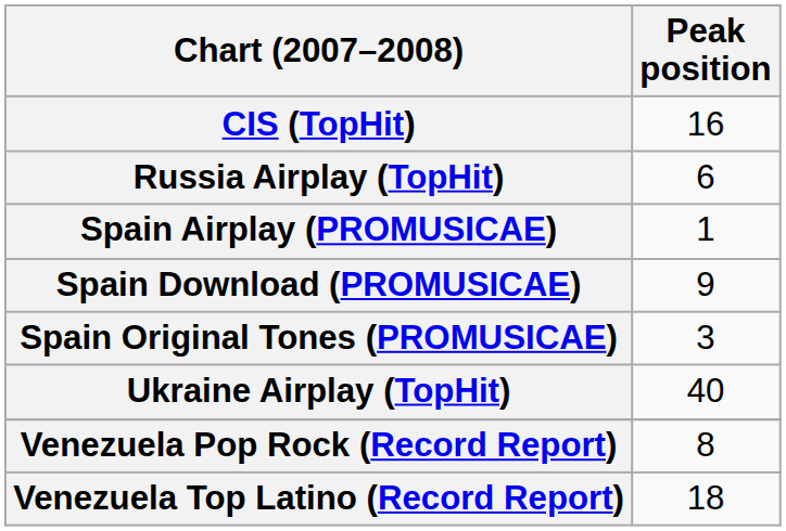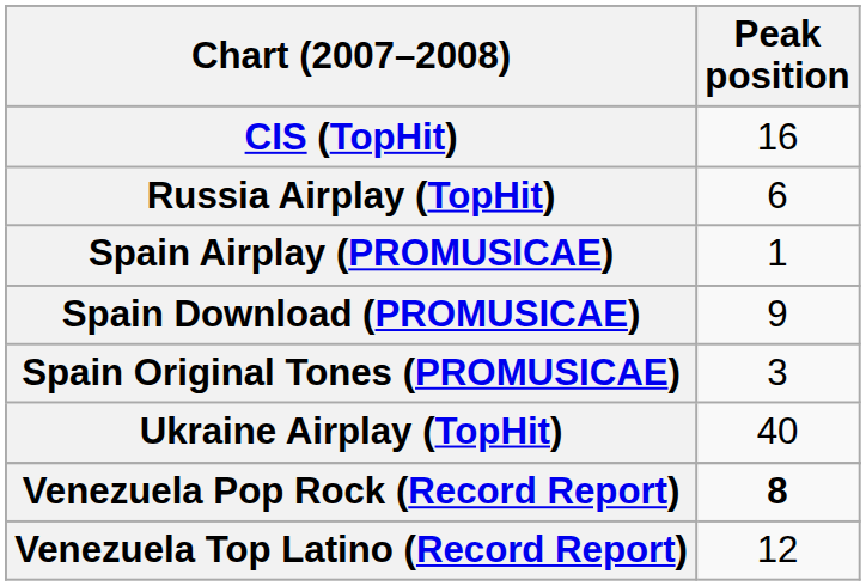 <table class="wikitable sortable plainrowheaders" style="text-align:center">
 <tr>
 <th scope="col">Chart (2007–2008)</th>
 <th scope="col">Peak<br>position</th>
 </tr>
 <tr>
 <th scope="row"><a href='#'>CIS</a> (<a href='#'>TopHit</a>)</th>
 <td>16</td>
 </tr>
 <tr>
 <th scope="row">Russia Airplay (<a href='#'>TopHit</a>)</th>
 <td>6</td>
 </tr>
 <tr>
 <th scope="row">Spain Airplay (<a href='#'>PROMUSICAE</a>)</th>
 <td>1</td>
 </tr>
 <tr>
 <th scope="row">Spain Download (<a href='#'>PROMUSICAE</a>)</th>
 <td>9</td>
 </tr>
 <tr>
 <th scope="row">Spain Original Tones (<a href='#'>PROMUSICAE</a>)</th>
 <td>3</td>
 </tr>
 <tr>
 <th scope="row">Ukraine Airplay (<a href='#'>TopHit</a>)</th>
 <td>40</td>
 </tr>
 <tr>
 </tr>
 <tr>
 </tr>
 <tr>
 <th scope="row">Venezuela Pop Rock (<a href='#'>Record Report</a>)</th>
-<td>8</td>
+<td><strong>8</strong></td>
 </tr>
 <tr>
 <th scope="row">Venezuela Top Latino (<a href='#'>Record Report</a>)</th>
-<td>18</td>
+<td>12</td>
 </tr>
 </table>
